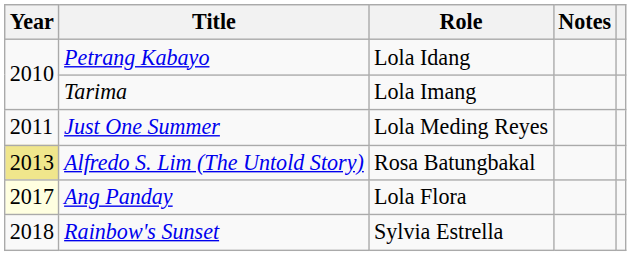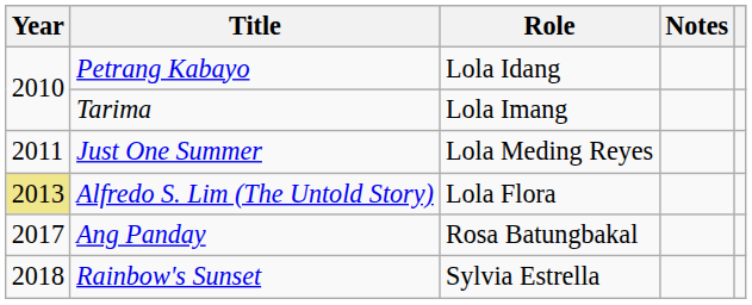 <table class="wikitable sortable plainrowheaders">
 <tr style="background:#ccc; text-align:center;">
 <th scope="col">Year</th>
 <th scope="col">Title</th>
 <th scope="col">Role</th>
 <th scope="col" class="unsortable">Notes</th>
 <th scope="col" class="unsortable"></th>
 </tr>
 <tr>
 <td rowspan="2">2010</td>
 <td><em><a href='#'>Petrang Kabayo</a></em></td>
 <td>Lola Idang</td>
 <td></td>
 <td></td>
 </tr>
 <tr>
 <td><em>Tarima</em></td>
 <td>Lola Imang</td>
 <td></td>
 <td></td>
 </tr>
 <tr>
 <td>2011</td>
 <td><em><a href='#'>Just One Summer</a></em></td>
 <td>Lola Meding Reyes</td>
 <td></td>
 <td></td>
 </tr>
 <tr>
 <td style="background: khaki;">2013</td>
 <td><em><a href='#'>Alfredo S. Lim (The Untold Story)</a></em></td>
-<td>Rosa Batungbakal</td>
+<td>Lola Flora</td>
 <td></td>
 <td></td>
 </tr>
 <tr>
-<td style="background: lightyellow;">2017</td>
+<td>2017</td>
 <td><em><a href='#'>Ang Panday</a></em></td>
-<td>Lola Flora</td>
+<td>Rosa Batungbakal</td>
 <td></td>
 <td></td>
 </tr>
 <tr>
 <td>2018</td>
 <td><em><a href='#'>Rainbow's Sunset</a></em></td>
 <td>Sylvia Estrella</td>
 <td></td>
 <td></td>
 </tr>
 </table>
